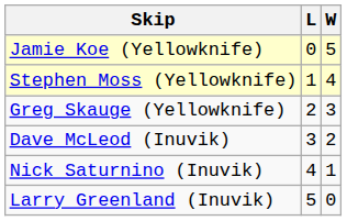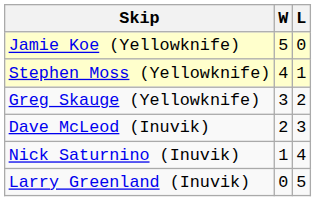 <table class="wikitable">
 <tr>
 <th>Skip</th>
+<th>W</th>
 <th>L</th>
-<th>W</th>
 </tr>
 <tr bgcolor=#ffffcc>
 <td><a href='#'>Jamie Koe</a> (Yellowknife)</td>
+<td>5</td>
 <td>0</td>
-<td>5</td>
 </tr>
 <tr bgcolor=#ffffcc>
 <td><a href='#'>Stephen Moss</a> (Yellowknife)</td>
+<td>4</td>
+<td>1</td>
+</tr>
+<tr>
+<td><a href='#'>Greg Skauge</a> (Yellowknife)</td>
+<td>3</td>
+<td>2</td>
+</tr>
+<tr>
+<td><a href='#'>Dave McLeod</a> (Inuvik)</td>
+<td>2</td>
+<td>3</td>
+</tr>
+<tr>
+<td><a href='#'>Nick Saturnino</a> (Inuvik)</td>
 <td>1</td>
 <td>4</td>
 </tr>
 <tr>
-<td><a href='#'>Greg Skauge</a> (Yellowknife)</td>
-<td>2</td>
-<td>3</td>
-</tr>
-<tr>
-<td><a href='#'>Dave McLeod</a> (Inuvik)</td>
-<td>3</td>
-<td>2</td>
-</tr>
-<tr>
-<td><a href='#'>Nick Saturnino</a> (Inuvik)</td>
-<td>4</td>
-<td>1</td>
-</tr>
-<tr>
 <td><a href='#'>Larry Greenland</a> (Inuvik)</td>
+<td>0</td>
 <td>5</td>
-<td>0</td>
 </tr>
 </table>
